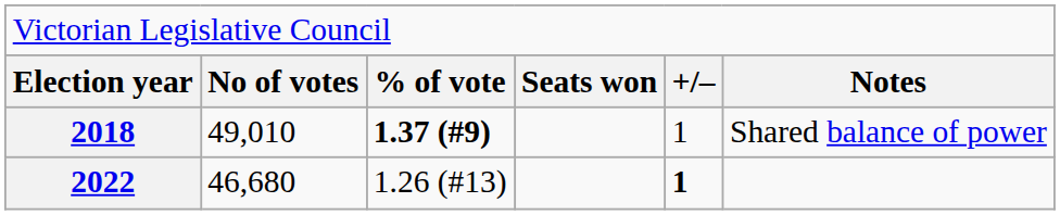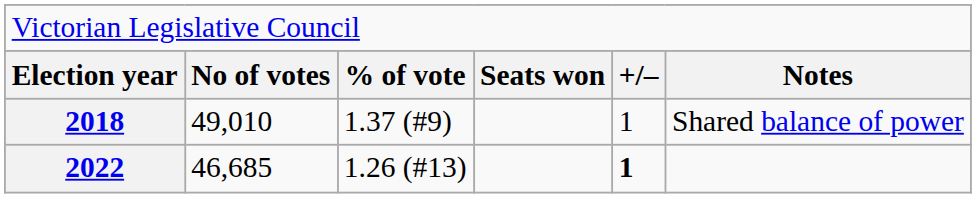 <table class=wikitable>
 <tr>
 <td colspan=7><a href='#'>Victorian Legislative Council</a></td>
 </tr>
 <tr>
 <th>Election year</th>
 <th>No of votes</th>
 <th>% of vote</th>
 <th>Seats won</th>
 <th>+/–</th>
 <th>Notes</th>
 </tr>
 <tr>
 <th><a href='#'>2018</a></th>
 <td>49,010</td>
-<td><strong>1.37 (#9)</strong></td>
+<td>1.37 (#9)</td>
 <td></td>
 <td> 1</td>
 <td>Shared <a href='#'>balance of power</a></td>
 </tr>
 <tr>
 <th><a href='#'>2022</a></th>
-<td>46,680</td>
+<td>46,685</td>
 <td>1.26 (#13)</td>
 <td></td>
 <td><strong> 1</strong></td>
 <td></td>
 </tr>
 </table>
